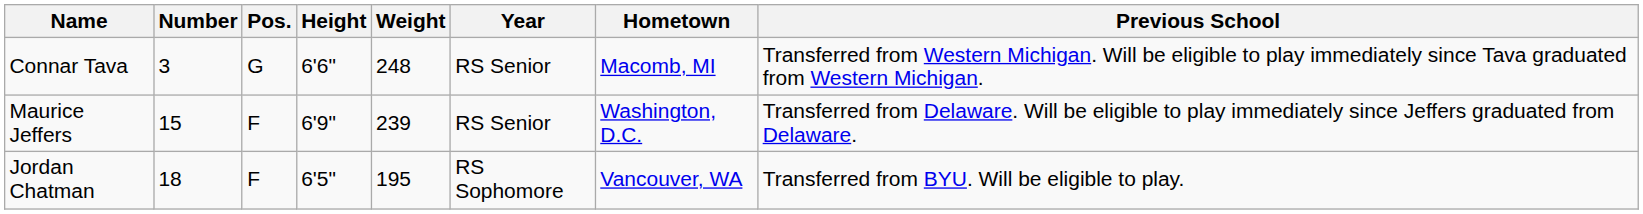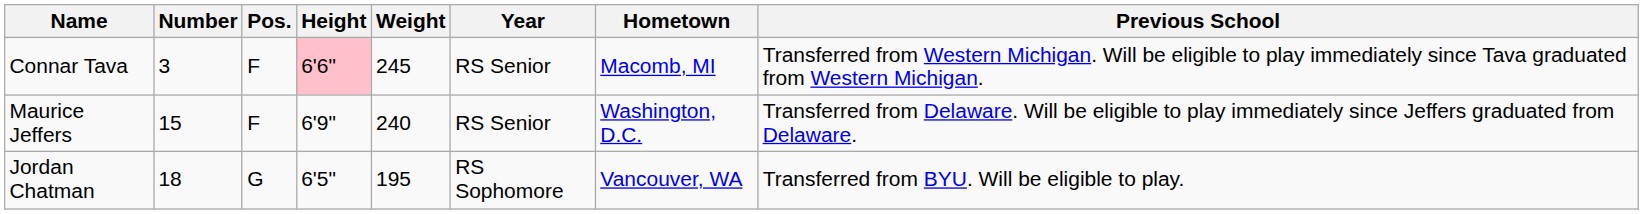 <table class="wikitable sortable" border="1">
 <tr>
 <th>Name</th>
 <th>Number</th>
 <th>Pos.</th>
 <th>Height</th>
 <th>Weight</th>
 <th>Year</th>
 <th>Hometown</th>
 <th class="unsortable">Previous School</th>
 </tr>
 <tr>
 <td>Connar Tava</td>
 <td>3</td>
-<td>G</td>
-<td>6'6"</td>
-<td>248</td>
+<td>F</td>
+<td style="background: pink;">6'6"</td>
+<td>245</td>
 <td>RS Senior</td>
 <td><a href='#'>Macomb, MI</a></td>
 <td>Transferred from <a href='#'>Western Michigan</a>. Will be eligible to play immediately since Tava graduated from <a href='#'>Western Michigan</a>.</td>
 </tr>
 <tr>
 <td>Maurice Jeffers</td>
 <td>15</td>
 <td>F</td>
 <td>6'9"</td>
-<td>239</td>
+<td>240</td>
 <td>RS Senior</td>
 <td><a href='#'>Washington, D.C.</a></td>
 <td>Transferred from <a href='#'>Delaware</a>. Will be eligible to play immediately since Jeffers graduated from <a href='#'>Delaware</a>.</td>
 </tr>
 <tr>
 <td>Jordan Chatman</td>
 <td>18</td>
-<td>F</td>
+<td>G</td>
 <td>6'5"</td>
 <td>195</td>
 <td>RS Sophomore</td>
 <td><a href='#'>Vancouver, WA</a></td>
 <td>Transferred from <a href='#'>BYU</a>. Will be eligible to play.</td>
 </tr>
 </table>
